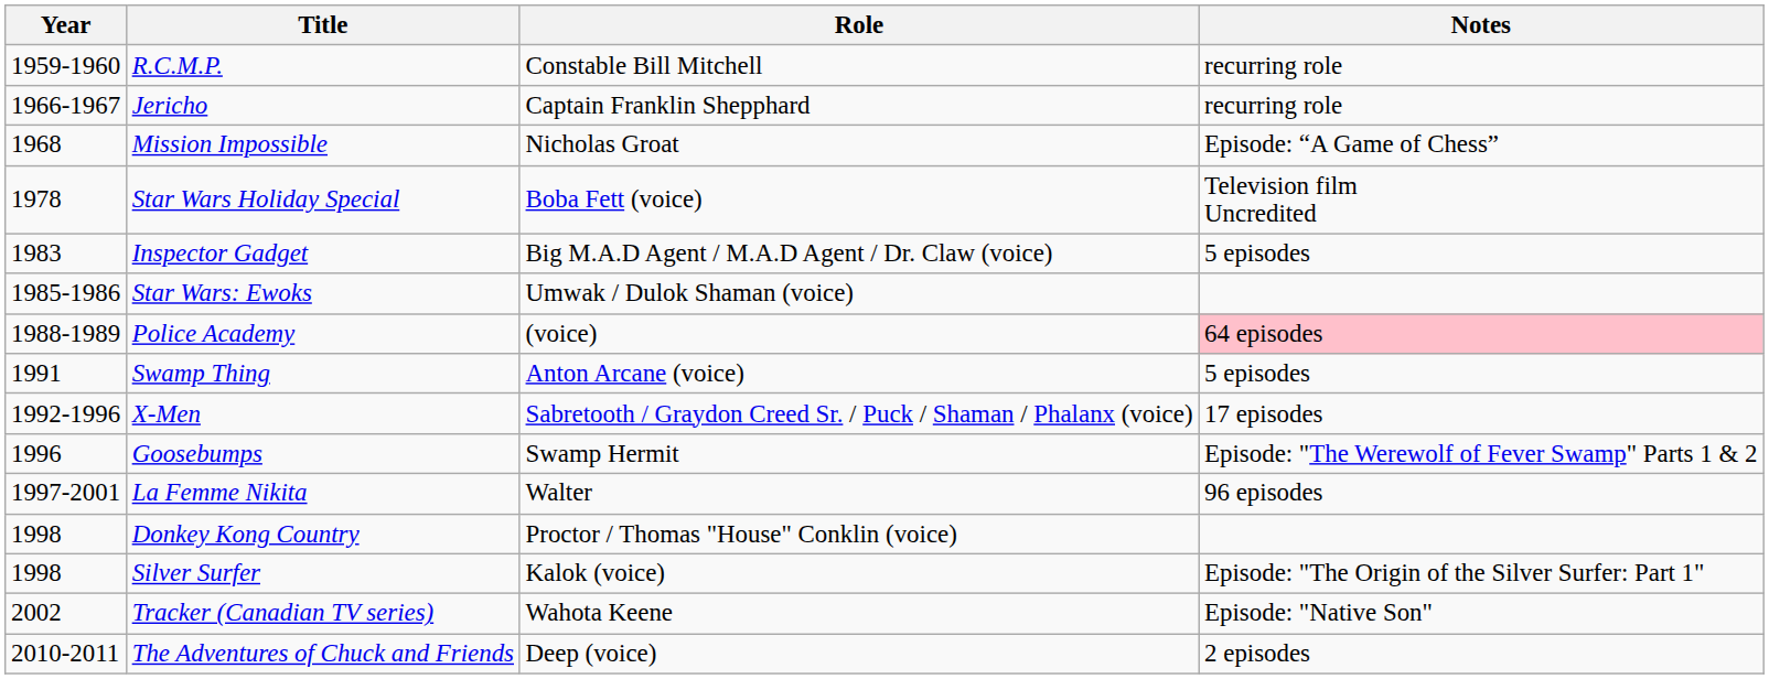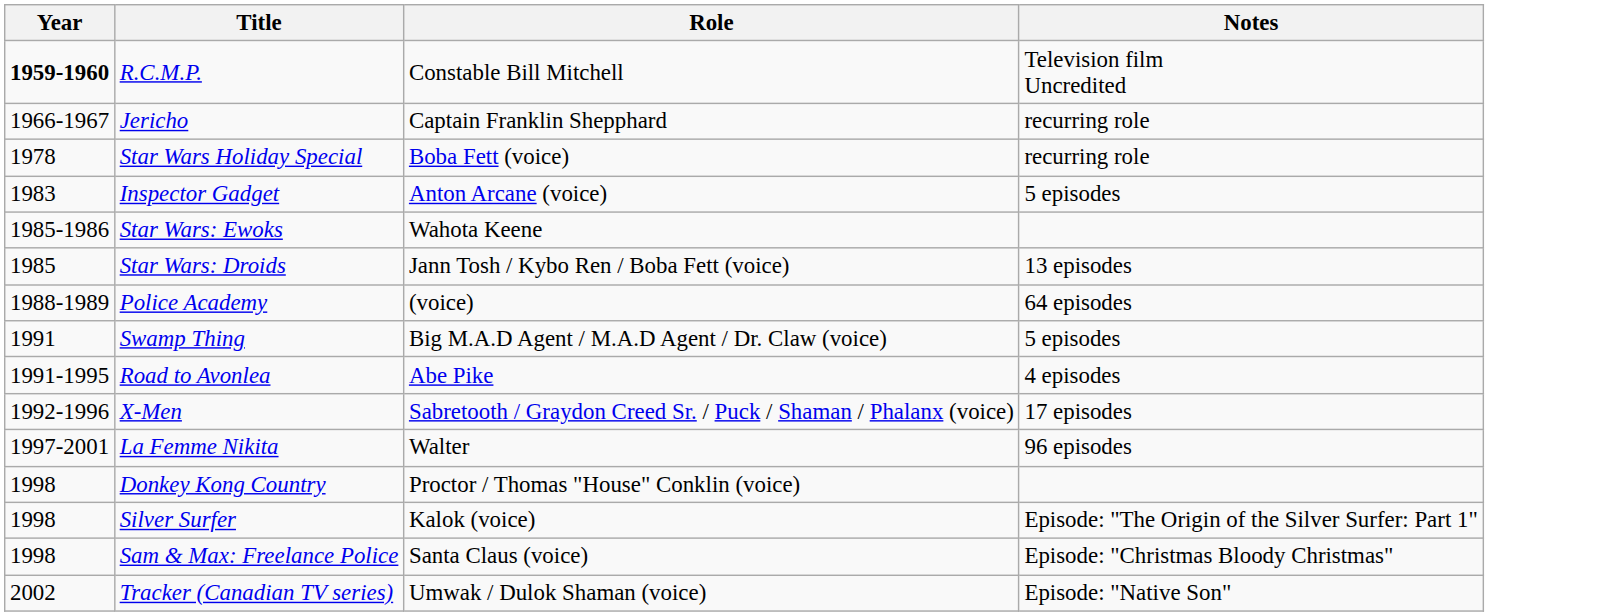 <table class="wikitable sortable">
 <tr>
 <th>Year</th>
 <th>Title</th>
 <th>Role</th>
 <th>Notes</th>
 </tr>
 <tr>
-<td>1959-1960</td>
+<td><strong>1959-1960</strong></td>
 <td><em><a href='#'>R.C.M.P.</a></em></td>
 <td>Constable Bill Mitchell</td>
-<td>recurring role</td>
+<td>Television film <br> Uncredited</td>
 </tr>
 <tr>
 <td>1966-1967</td>
 <td><em><a href='#'>Jericho</a></em></td>
 <td>Captain Franklin Shepphard</td>
 <td>recurring role</td>
 </tr>
 <tr>
-<td>1968</td>
-<td><em><a href='#'>Mission Impossible</a></em></td>
-<td>Nicholas Groat</td>
-<td>Episode: “A Game of Chess”</td>
-</tr>
-<tr>
 <td>1978</td>
 <td><em><a href='#'>Star Wars Holiday Special</a></em></td>
 <td><a href='#'>Boba Fett</a> (voice)</td>
-<td>Television film <br> Uncredited</td>
+<td>recurring role</td>
 </tr>
 <tr>
 <td>1983</td>
 <td><em><a href='#'>Inspector Gadget</a></em></td>
-<td>Big M.A.D Agent / M.A.D Agent / Dr. Claw (voice)</td>
+<td><a href='#'>Anton Arcane</a> (voice)</td>
 <td>5 episodes</td>
 </tr>
 <tr>
 <td>1985-1986</td>
 <td><em><a href='#'>Star Wars: Ewoks</a></em></td>
-<td>Umwak / Dulok Shaman (voice)</td>
+<td>Wahota Keene</td>
 <td></td>
+</tr>
+<tr>
+<td>1985</td>
+<td><em><a href='#'>Star Wars: Droids</a></em></td>
+<td>Jann Tosh / Kybo Ren / Boba Fett (voice)</td>
+<td>13 episodes</td>
 </tr>
 <tr>
 <td>1988-1989</td>
 <td><em><a href='#'>Police Academy</a></em></td>
 <td>(voice)</td>
-<td style="background: pink;">64 episodes</td>
+<td>64 episodes</td>
 </tr>
 <tr>
 <td>1991</td>
 <td><em><a href='#'>Swamp Thing</a></em></td>
-<td><a href='#'>Anton Arcane</a> (voice)</td>
+<td>Big M.A.D Agent / M.A.D Agent / Dr. Claw (voice)</td>
 <td>5 episodes</td>
+</tr>
+<tr>
+<td>1991-1995</td>
+<td><em><a href='#'>Road to Avonlea</a></em></td>
+<td><a href='#'>Abe Pike</a></td>
+<td>4 episodes</td>
 </tr>
 <tr>
 <td>1992-1996</td>
 <td><em><a href='#'>X-Men</a></em></td>
 <td><a href='#'>Sabretooth / Graydon Creed Sr.</a> / <a href='#'>Puck</a> / <a href='#'>Shaman</a> / <a href='#'>Phalanx</a> (voice)</td>
 <td>17 episodes</td>
-</tr>
-<tr>
-<td>1996</td>
-<td><em><a href='#'>Goosebumps</a></em></td>
-<td>Swamp Hermit</td>
-<td>Episode: "<a href='#'>The Werewolf of Fever Swamp</a>" Parts 1 & 2</td>
 </tr>
 <tr>
 <td>1997-2001</td>
 <td><em><a href='#'>La Femme Nikita</a></em></td>
 <td>Walter</td>
 <td>96 episodes</td>
 </tr>
 <tr>
 <td>1998</td>
 <td><em><a href='#'>Donkey Kong Country</a></em></td>
 <td>Proctor / Thomas "House" Conklin (voice)</td>
 <td></td>
 </tr>
 <tr>
 <td>1998</td>
 <td><em><a href='#'>Silver Surfer</a></em></td>
 <td>Kalok (voice)</td>
 <td>Episode: "The Origin of the Silver Surfer: Part 1"</td>
 </tr>
 <tr>
+<td>1998</td>
+<td><em><a href='#'>Sam & Max: Freelance Police</a></em></td>
+<td>Santa Claus (voice)</td>
+<td>Episode: "Christmas Bloody Christmas"</td>
+</tr>
+<tr>
 <td>2002</td>
 <td><em><a href='#'>Tracker (Canadian TV series)</a></em></td>
-<td>Wahota Keene</td>
+<td>Umwak / Dulok Shaman (voice)</td>
 <td>Episode: "Native Son"</td>
 </tr>
-<tr>
-<td>2010-2011</td>
-<td data-sort-value="Adventures of Chuck and Friends, The"><em><a href='#'>The Adventures of Chuck and Friends</a></em></td>
-<td>Deep (voice)</td>
-<td>2 episodes</td>
-</tr>
 </table>
